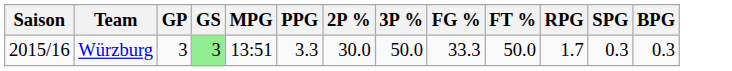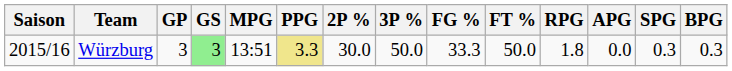 <table class="wikitable sortable" style="font-size:95%; text-align:right;">
 <tr>
 <th>Saison</th>
 <th>Team</th>
 <th>GP</th>
 <th>GS</th>
 <th>MPG</th>
 <th>PPG</th>
 <th>2P %</th>
 <th>3P %</th>
 <th>FG %</th>
 <th>FT %</th>
 <th>RPG</th>
+<th>APG</th>
 <th>SPG</th>
 <th>BPG</th>
 </tr>
 <tr>
 <td align="left">2015/16</td>
 <td align="left"><a href='#'>Würzburg</a></td>
 <td>3</td>
 <td style="background: lightgreen;">3</td>
 <td>13:51</td>
-<td>3.3</td>
+<td style="background: khaki;">3.3</td>
 <td>30.0</td>
 <td>50.0</td>
 <td>33.3</td>
 <td>50.0</td>
-<td>1.7</td>
+<td>1.8</td>
+<td>0.0</td>
 <td>0.3</td>
 <td>0.3</td>
 </tr>
 </table>
